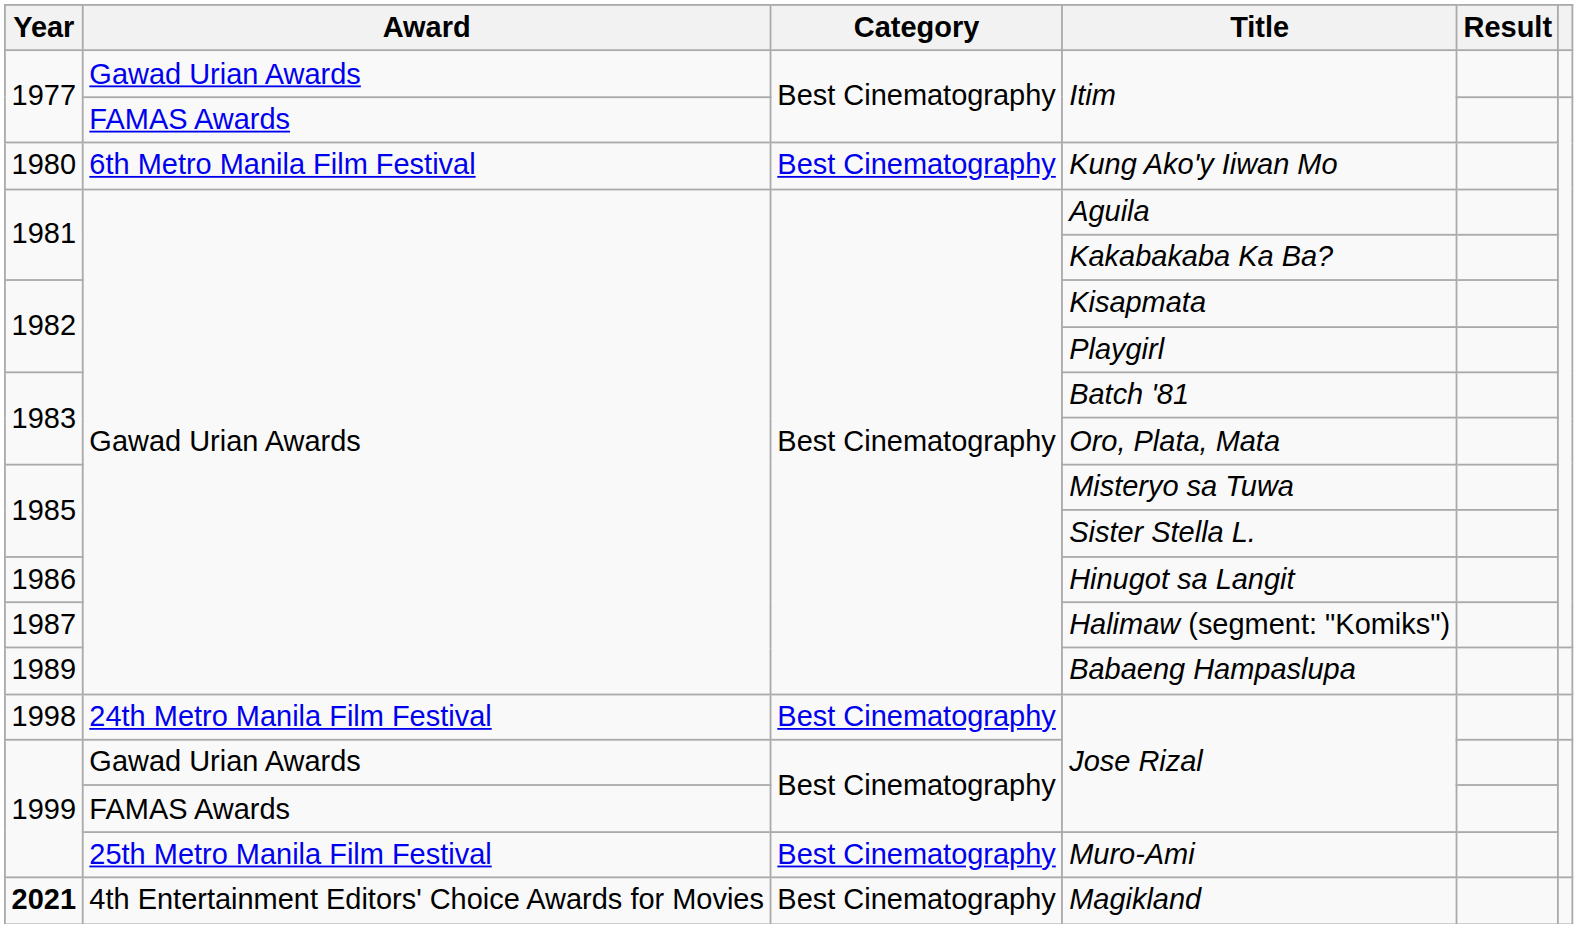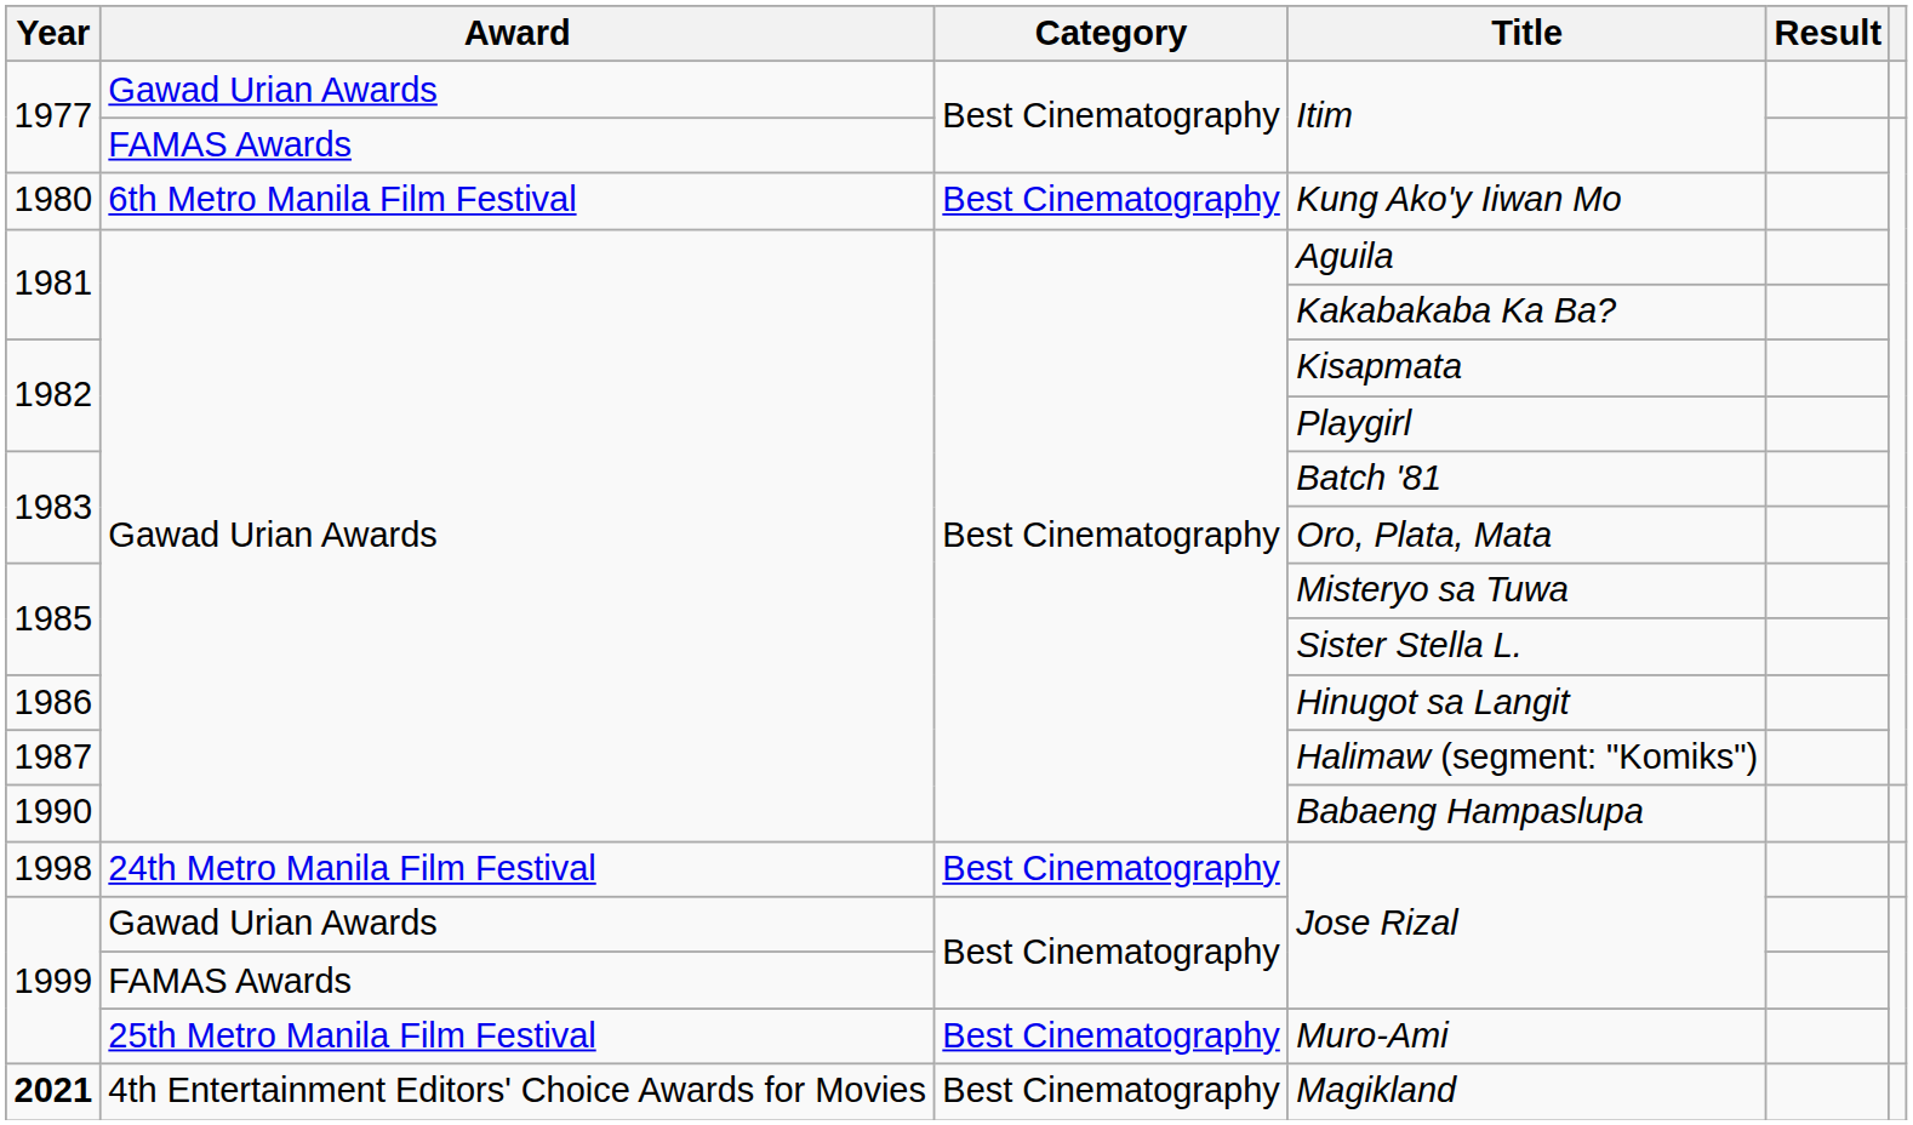 <table class="wikitable">
 <tr>
 <th>Year</th>
 <th>Award</th>
 <th>Category</th>
 <th>Title</th>
 <th>Result</th>
 <th></th>
 </tr>
 <tr>
 <td rowspan=2>1977</td>
 <td><a href='#'>Gawad Urian Awards</a></td>
 <td rowspan=2>Best Cinematography</td>
 <td rowspan=2><em>Itim</em></td>
 <td></td>
 <td></td>
 </tr>
 <tr>
 <td><a href='#'>FAMAS Awards</a></td>
 <td></td>
 <td rowspan="12"></td>
 </tr>
 <tr>
 <td>1980</td>
 <td><a href='#'>6th Metro Manila Film Festival</a></td>
 <td><a href='#'>Best Cinematography</a></td>
 <td><em>Kung Ako'y Iiwan Mo</em></td>
 <td></td>
 </tr>
 <tr>
 <td rowspan=2>1981</td>
 <td rowspan=11>Gawad Urian Awards</td>
 <td rowspan=11>Best Cinematography</td>
 <td><em>Aguila</em></td>
 <td></td>
 </tr>
 <tr>
 <td><em>Kakabakaba Ka Ba?</em></td>
 <td></td>
 </tr>
 <tr>
 <td rowspan=2>1982</td>
 <td><em>Kisapmata</em></td>
 <td></td>
 </tr>
 <tr>
 <td><em>Playgirl</em></td>
 <td></td>
 </tr>
 <tr>
 <td rowspan=2>1983</td>
 <td><em>Batch '81</em></td>
 <td></td>
 </tr>
 <tr>
 <td><em>Oro, Plata, Mata</em></td>
 <td></td>
 </tr>
 <tr>
 <td rowspan=2>1985</td>
 <td><em>Misteryo sa Tuwa</em></td>
 <td></td>
 </tr>
 <tr>
 <td><em>Sister Stella L.</em></td>
 <td></td>
 </tr>
 <tr>
 <td>1986</td>
 <td><em>Hinugot sa Langit</em></td>
 <td></td>
 </tr>
 <tr>
 <td>1987</td>
 <td><em>Halimaw</em> (segment: "Komiks")</td>
 <td></td>
 </tr>
 <tr>
-<td>1989</td>
+<td>1990</td>
 <td><em>Babaeng Hampaslupa</em></td>
 <td></td>
 <td></td>
 </tr>
 <tr>
 <td>1998</td>
 <td><a href='#'>24th Metro Manila Film Festival</a></td>
 <td><a href='#'>Best Cinematography</a></td>
 <td rowspan=3><em>Jose Rizal</em></td>
 <td></td>
 <td></td>
 </tr>
 <tr>
 <td rowspan=3>1999</td>
 <td>Gawad Urian Awards</td>
 <td rowspan=2>Best Cinematography</td>
 <td></td>
 <td rowspan="3"></td>
 </tr>
 <tr>
 <td>FAMAS Awards</td>
 <td></td>
 </tr>
 <tr>
 <td><a href='#'>25th Metro Manila Film Festival</a></td>
 <td><a href='#'>Best Cinematography</a></td>
 <td><em>Muro-Ami</em></td>
 <td></td>
 </tr>
 <tr>
 <td><strong>2021</strong></td>
 <td>4th Entertainment Editors' Choice Awards for Movies</td>
 <td>Best Cinematography</td>
 <td><em>Magikland</em></td>
 <td></td>
 <td></td>
 </tr>
 </table>
